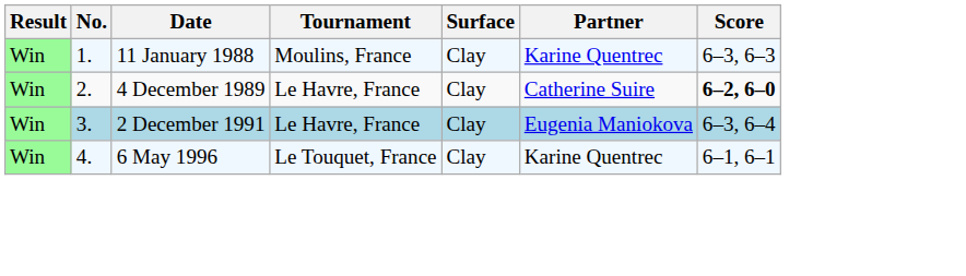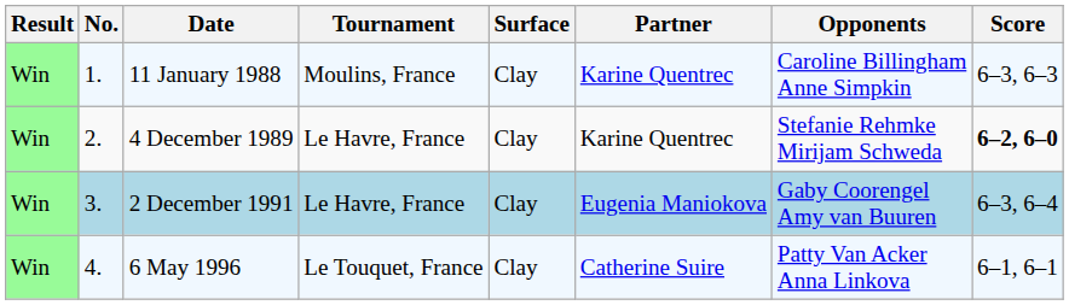 <table class="wikitable" style="font-size:97%">
 <tr>
 <th>Result</th>
 <th>No.</th>
 <th>Date</th>
 <th>Tournament</th>
 <th>Surface</th>
 <th>Partner</th>
+<th>Opponents</th>
 <th>Score</th>
 </tr>
 <tr style="background:#f0f8ff;">
 <td style="background:#98fb98;">Win</td>
 <td>1.</td>
 <td>11 January 1988</td>
 <td>Moulins, France</td>
 <td>Clay</td>
 <td> <a href='#'>Karine Quentrec</a></td>
+<td> <a href='#'>Caroline Billingham</a> <br>  <a href='#'>Anne Simpkin</a></td>
 <td>6–3, 6–3</td>
 </tr>
 <tr>
 <td style="background:#98fb98;">Win</td>
 <td>2.</td>
 <td>4 December 1989</td>
 <td>Le Havre, France</td>
 <td>Clay</td>
-<td> <a href='#'>Catherine Suire</a></td>
+<td> Karine Quentrec</td>
+<td> <a href='#'>Stefanie Rehmke</a> <br>  <a href='#'>Mirijam Schweda</a></td>
 <td><strong>6–2, 6–0</strong></td>
 </tr>
 <tr style="background:lightblue;">
 <td style="background:#98fb98;">Win</td>
 <td>3.</td>
 <td>2 December 1991</td>
 <td>Le Havre, France</td>
 <td>Clay</td>
 <td> <a href='#'>Eugenia Maniokova</a></td>
+<td> <a href='#'>Gaby Coorengel</a> <br>  <a href='#'>Amy van Buuren</a></td>
 <td>6–3, 6–4</td>
 </tr>
 <tr style="background:#f0f8ff;">
 <td style="background:#98fb98;">Win</td>
 <td>4.</td>
 <td>6 May 1996</td>
 <td>Le Touquet, France</td>
 <td>Clay</td>
-<td> Karine Quentrec</td>
+<td> <a href='#'>Catherine Suire</a></td>
+<td> <a href='#'>Patty Van Acker</a> <br>  <a href='#'>Anna Linkova</a></td>
 <td>6–1, 6–1</td>
 </tr>
 </table>
